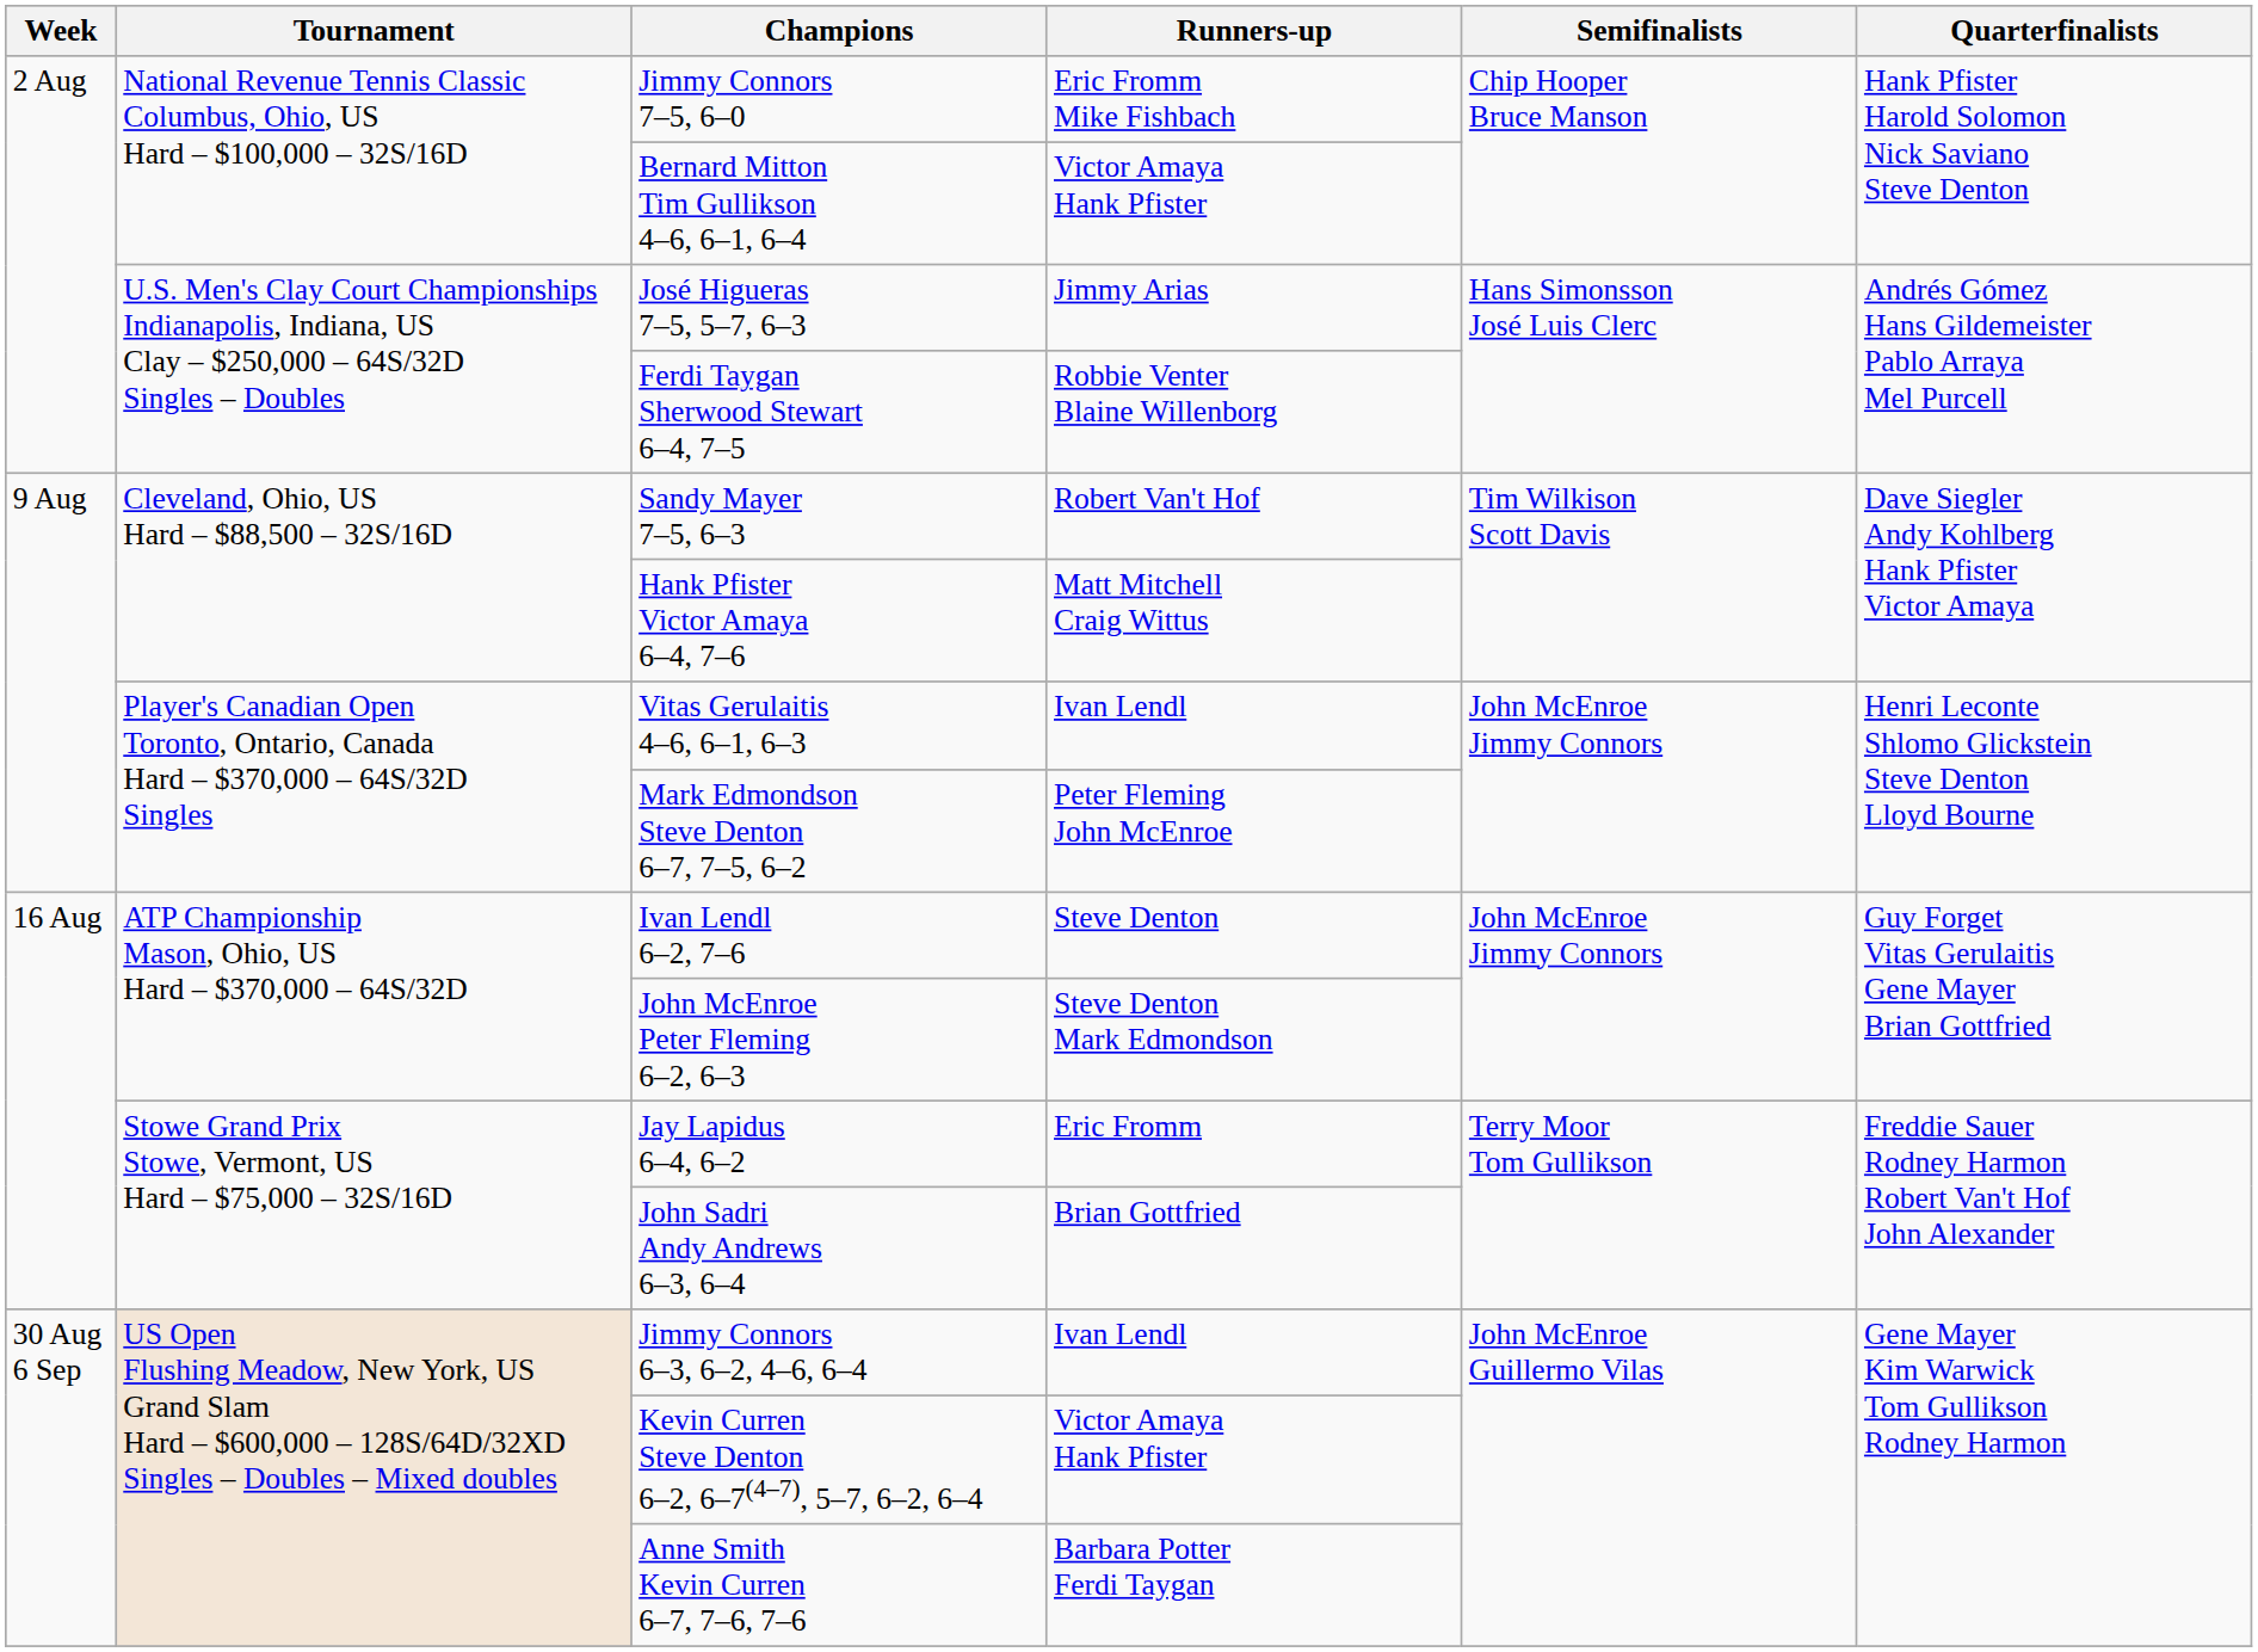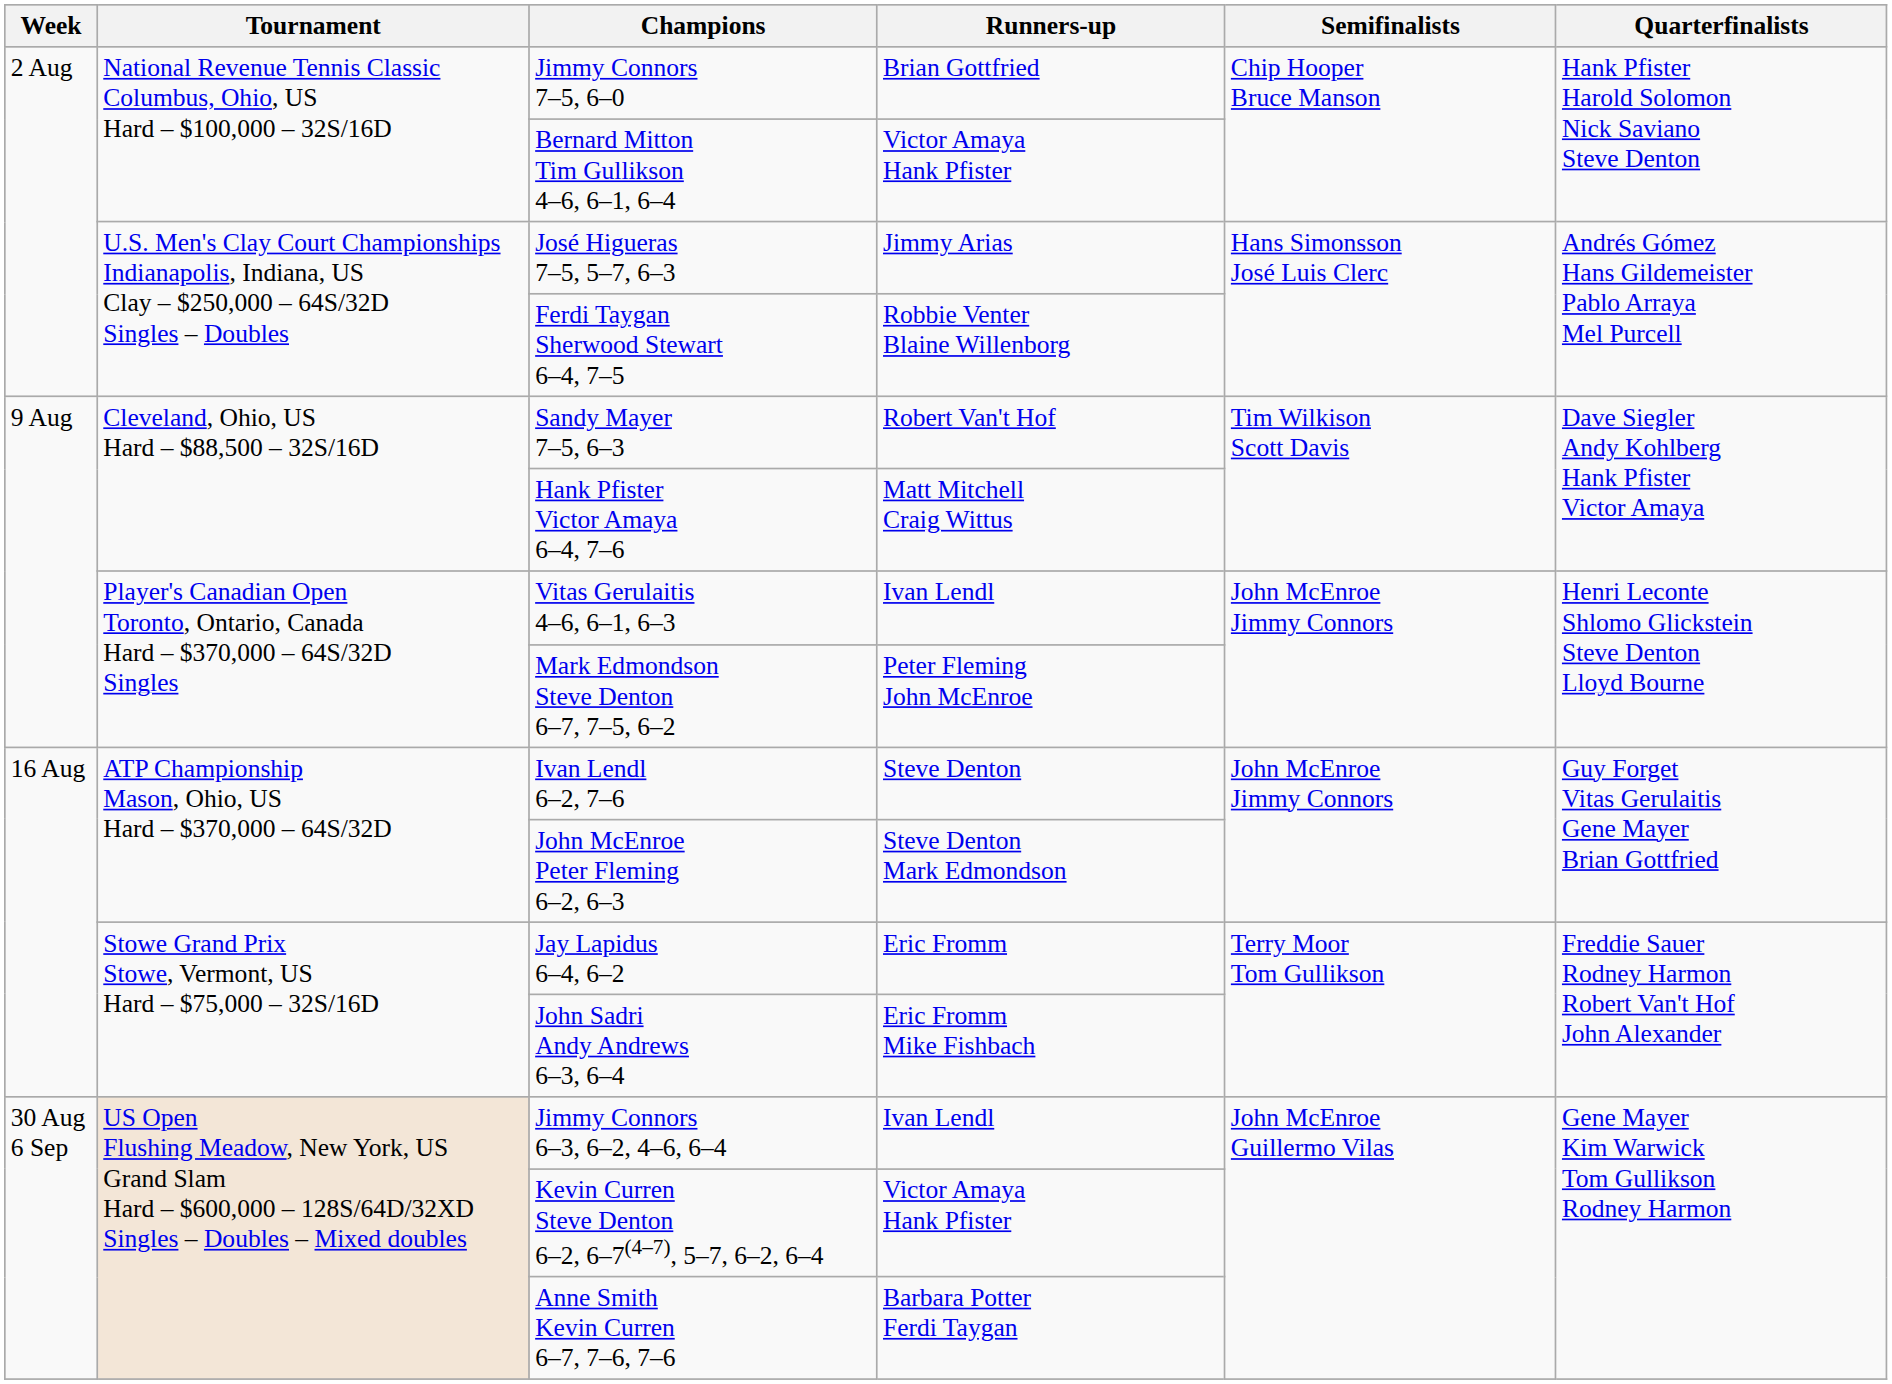 <table class=wikitable style=font-size:95%>
 <tr>
 <th style="width:48px;">Week</th>
 <th style="width:250px;">Tournament</th>
 <th style="width:200px;">Champions</th>
 <th style="width:200px;">Runners-up</th>
 <th style="width:190px;">Semifinalists</th>
 <th style="width:190px;">Quarterfinalists</th>
 </tr>
 <tr valign=top>
 <td rowspan=4>2 Aug</td>
 <td rowspan=2><a href='#'>National Revenue Tennis Classic</a> <br> <a href='#'>Columbus, Ohio</a>, US <br> Hard – $100,000 – 32S/16D</td>
 <td> <a href='#'>Jimmy Connors</a> <br> 7–5, 6–0</td>
-<td> <a href='#'>Eric Fromm</a> <br>  <a href='#'>Mike Fishbach</a></td>
+<td> <a href='#'>Brian Gottfried</a></td>
 <td rowspan=2> <a href='#'>Chip Hooper</a> <br>  <a href='#'>Bruce Manson</a></td>
 <td rowspan=2> <a href='#'>Hank Pfister</a> <br>  <a href='#'>Harold Solomon</a> <br>  <a href='#'>Nick Saviano</a> <br>  <a href='#'>Steve Denton</a></td>
 </tr>
 <tr valign=top>
 <td> <a href='#'>Bernard Mitton</a> <br>  <a href='#'>Tim Gullikson</a> <br> 4–6, 6–1, 6–4</td>
 <td> <a href='#'>Victor Amaya</a> <br>  <a href='#'>Hank Pfister</a></td>
 </tr>
 <tr valign=top>
 <td rowspan="2"><a href='#'>U.S. Men's Clay Court Championships</a> <br> <a href='#'>Indianapolis</a>, Indiana, US <br> Clay – $250,000 – 64S/32D <br> <a href='#'>Singles</a> – <a href='#'>Doubles</a></td>
 <td> <a href='#'>José Higueras</a> <br> 7–5, 5–7, 6–3</td>
 <td> <a href='#'>Jimmy Arias</a></td>
 <td rowspan=2> <a href='#'>Hans Simonsson</a> <br>  <a href='#'>José Luis Clerc</a></td>
 <td rowspan=2> <a href='#'>Andrés Gómez</a> <br>  <a href='#'>Hans Gildemeister</a> <br>  <a href='#'>Pablo Arraya</a> <br>  <a href='#'>Mel Purcell</a></td>
 </tr>
 <tr valign=top>
 <td> <a href='#'>Ferdi Taygan</a> <br>  <a href='#'>Sherwood Stewart</a> <br> 6–4, 7–5</td>
 <td> <a href='#'>Robbie Venter</a> <br>  <a href='#'>Blaine Willenborg</a></td>
 </tr>
 <tr valign=top>
 <td rowspan=4>9 Aug</td>
 <td rowspan=2><a href='#'>Cleveland</a>, Ohio, US <br> Hard – $88,500 – 32S/16D</td>
 <td> <a href='#'>Sandy Mayer</a> <br> 7–5, 6–3</td>
 <td> <a href='#'>Robert Van't Hof</a></td>
 <td rowspan=2> <a href='#'>Tim Wilkison</a> <br>  <a href='#'>Scott Davis</a></td>
 <td rowspan=2> <a href='#'>Dave Siegler</a> <br>  <a href='#'>Andy Kohlberg</a> <br>  <a href='#'>Hank Pfister</a> <br>  <a href='#'>Victor Amaya</a></td>
 </tr>
 <tr valign=top>
 <td> <a href='#'>Hank Pfister</a> <br>  <a href='#'>Victor Amaya</a> <br> 6–4, 7–6</td>
 <td> <a href='#'>Matt Mitchell</a> <br>  <a href='#'>Craig Wittus</a></td>
 </tr>
 <tr valign=top>
 <td rowspan="2"><a href='#'>Player's Canadian Open</a> <br> <a href='#'>Toronto</a>, Ontario, Canada <br> Hard – $370,000 – 64S/32D <br> <a href='#'>Singles</a></td>
 <td> <a href='#'>Vitas Gerulaitis</a> <br> 4–6, 6–1, 6–3</td>
 <td> <a href='#'>Ivan Lendl</a></td>
 <td rowspan=2> <a href='#'>John McEnroe</a> <br>  <a href='#'>Jimmy Connors</a></td>
 <td rowspan=2> <a href='#'>Henri Leconte</a> <br>  <a href='#'>Shlomo Glickstein</a> <br>  <a href='#'>Steve Denton</a> <br>  <a href='#'>Lloyd Bourne</a></td>
 </tr>
 <tr valign=top>
 <td> <a href='#'>Mark Edmondson</a> <br>  <a href='#'>Steve Denton</a> <br> 6–7, 7–5, 6–2</td>
 <td> <a href='#'>Peter Fleming</a> <br>  <a href='#'>John McEnroe</a></td>
 </tr>
 <tr valign=top>
 <td rowspan=4>16 Aug</td>
 <td rowspan="2"><a href='#'>ATP Championship</a> <br> <a href='#'>Mason</a>, Ohio, US <br> Hard – $370,000 – 64S/32D</td>
 <td> <a href='#'>Ivan Lendl</a> <br> 6–2, 7–6</td>
 <td> <a href='#'>Steve Denton</a></td>
 <td rowspan=2> <a href='#'>John McEnroe</a> <br>  <a href='#'>Jimmy Connors</a></td>
 <td rowspan=2> <a href='#'>Guy Forget</a> <br>  <a href='#'>Vitas Gerulaitis</a> <br>  <a href='#'>Gene Mayer</a> <br>  <a href='#'>Brian Gottfried</a></td>
 </tr>
 <tr valign=top>
 <td> <a href='#'>John McEnroe</a> <br>  <a href='#'>Peter Fleming</a> <br> 6–2, 6–3</td>
 <td> <a href='#'>Steve Denton</a> <br>  <a href='#'>Mark Edmondson</a></td>
 </tr>
 <tr valign=top>
 <td rowspan=2><a href='#'>Stowe Grand Prix</a> <br> <a href='#'>Stowe</a>, Vermont, US <br> Hard – $75,000 – 32S/16D</td>
 <td> <a href='#'>Jay Lapidus</a> <br> 6–4, 6–2</td>
 <td> <a href='#'>Eric Fromm</a></td>
 <td rowspan=2> <a href='#'>Terry Moor</a> <br>  <a href='#'>Tom Gullikson</a></td>
 <td rowspan=2> <a href='#'>Freddie Sauer</a> <br>  <a href='#'>Rodney Harmon</a> <br>  <a href='#'>Robert Van't Hof</a> <br>  <a href='#'>John Alexander</a></td>
 </tr>
 <tr valign=top>
 <td> <a href='#'>John Sadri</a> <br>  <a href='#'>Andy Andrews</a> <br> 6–3, 6–4</td>
-<td> <a href='#'>Brian Gottfried</a></td>
+<td> <a href='#'>Eric Fromm</a> <br>  <a href='#'>Mike Fishbach</a></td>
 </tr>
 <tr valign=top>
 <td rowspan=3>30 Aug<br>6 Sep</td>
 <td style="background:#f3e6d7;" rowspan=3><a href='#'>US Open</a> <br> <a href='#'>Flushing Meadow</a>, New York, US <br> Grand Slam <br> Hard – $600,000 – 128S/64D/32XD <br> <a href='#'>Singles</a> – <a href='#'>Doubles</a> – <a href='#'>Mixed doubles</a></td>
 <td> <a href='#'>Jimmy Connors</a> <br> 6–3, 6–2, 4–6, 6–4</td>
 <td> <a href='#'>Ivan Lendl</a></td>
 <td rowspan=3> <a href='#'>John McEnroe</a> <br>  <a href='#'>Guillermo Vilas</a></td>
 <td rowspan=3> <a href='#'>Gene Mayer</a> <br>  <a href='#'>Kim Warwick</a> <br>  <a href='#'>Tom Gullikson</a> <br>  <a href='#'>Rodney Harmon</a></td>
 </tr>
 <tr valign=top>
 <td> <a href='#'>Kevin Curren</a> <br>  <a href='#'>Steve Denton</a> <br> 6–2, 6–7<sup>(4–7)</sup>, 5–7, 6–2, 6–4</td>
 <td> <a href='#'>Victor Amaya</a> <br>  <a href='#'>Hank Pfister</a></td>
 </tr>
 <tr valign=top>
 <td> <a href='#'>Anne Smith</a> <br>  <a href='#'>Kevin Curren</a> <br> 6–7, 7–6, 7–6</td>
 <td> <a href='#'>Barbara Potter</a> <br>  <a href='#'>Ferdi Taygan</a></td>
 </tr>
 </table>
